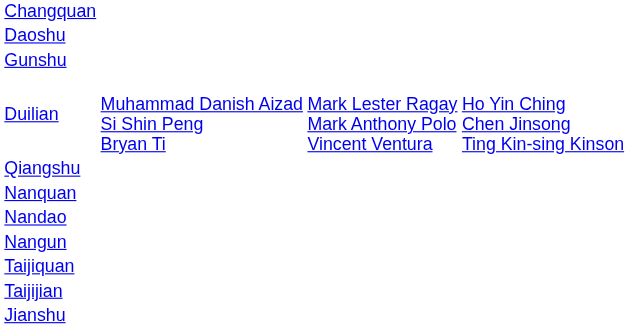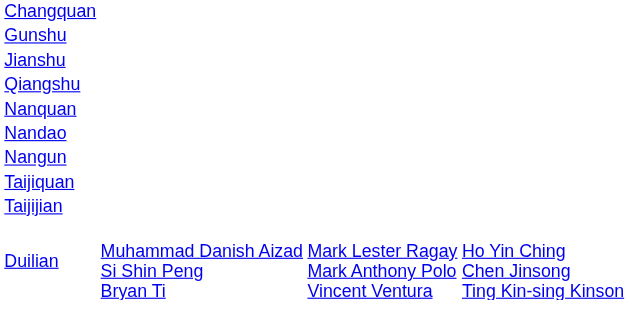 <table>
 <tr>
 <td><a href='#'>Changquan</a></td>
-<td></td>
-<td></td>
-<td></td>
-</tr>
-<tr>
-<td><a href='#'>Daoshu</a></td>
 <td></td>
 <td></td>
 <td></td>
 </tr>
 <tr>
 <td><a href='#'>Gunshu</a></td>
 <td></td>
 <td></td>
 <td></td>
 </tr>
 <tr>
-<td><a href='#'>Duilian</a></td>
-<td><br><a href='#'>Muhammad Danish Aizad</a><br><a href='#'>Si Shin Peng</a><br><a href='#'>Bryan Ti</a></td>
-<td><br><a href='#'>Mark Lester Ragay</a><br><a href='#'>Mark Anthony Polo</a><br><a href='#'>Vincent Ventura</a></td>
-<td><br><a href='#'>Ho Yin Ching</a><br><a href='#'>Chen Jinsong</a><br><a href='#'>Ting Kin-sing Kinson</a></td>
+<td><a href='#'>Jianshu</a></td>
+<td></td>
+<td></td>
+<td></td>
 </tr>
 <tr>
 <td><a href='#'>Qiangshu</a></td>
 <td></td>
 <td></td>
 <td></td>
 </tr>
 <tr>
 <td><a href='#'>Nanquan</a></td>
 <td></td>
 <td></td>
 <td></td>
 </tr>
 <tr>
 <td><a href='#'>Nandao</a></td>
 <td></td>
 <td></td>
 <td></td>
 </tr>
 <tr>
 <td><a href='#'>Nangun</a></td>
 <td></td>
 <td></td>
 <td></td>
 </tr>
 <tr>
 <td><a href='#'>Taijiquan</a></td>
 <td></td>
 <td></td>
 <td></td>
 </tr>
 <tr>
 <td><a href='#'>Taijijian</a></td>
 <td></td>
 <td></td>
 <td></td>
 </tr>
 <tr>
-<td><a href='#'>Jianshu</a></td>
-<td></td>
-<td></td>
-<td></td>
+<td><a href='#'>Duilian</a></td>
+<td><br><a href='#'>Muhammad Danish Aizad</a><br><a href='#'>Si Shin Peng</a><br><a href='#'>Bryan Ti</a></td>
+<td><br><a href='#'>Mark Lester Ragay</a><br><a href='#'>Mark Anthony Polo</a><br><a href='#'>Vincent Ventura</a></td>
+<td><br><a href='#'>Ho Yin Ching</a><br><a href='#'>Chen Jinsong</a><br><a href='#'>Ting Kin-sing Kinson</a></td>
 </tr>
 </table>
